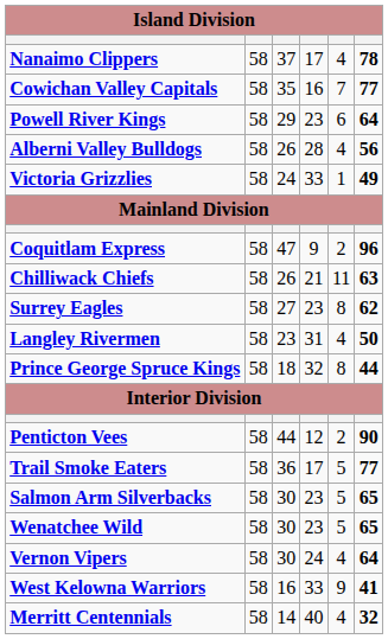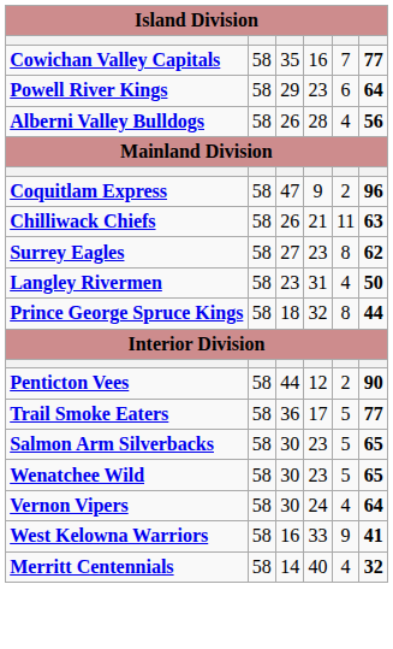 <table class="wikitable sortable" style="text-align:center">
 <tr style="background:#cd8c8d;">
 <td colspan="6"><strong>Island Division</strong></td>
 </tr>
 <tr>
 <th class="unsortable"></th>
 <th></th>
 <th></th>
 <th></th>
 <th></th>
 <th></th>
-</tr>
-<tr>
-<td align=left><strong><a href='#'>Nanaimo Clippers</a></strong></td>
-<td>58</td>
-<td>37</td>
-<td>17</td>
-<td>4</td>
-<td><strong>78</strong></td>
 </tr>
 <tr>
 <td align=left><strong><a href='#'>Cowichan Valley Capitals</a></strong></td>
 <td>58</td>
 <td>35</td>
 <td>16</td>
 <td>7</td>
 <td><strong>77</strong></td>
 </tr>
 <tr>
 <td align=left><strong><a href='#'>Powell River Kings</a></strong></td>
 <td>58</td>
 <td>29</td>
 <td>23</td>
 <td>6</td>
 <td><strong>64</strong></td>
 </tr>
 <tr>
 <td align=left><strong><a href='#'>Alberni Valley Bulldogs</a></strong></td>
 <td>58</td>
 <td>26</td>
 <td>28</td>
 <td>4</td>
 <td><strong>56</strong></td>
-</tr>
-<tr>
-<td align=left><strong><a href='#'>Victoria Grizzlies</a></strong></td>
-<td>58</td>
-<td>24</td>
-<td>33</td>
-<td>1</td>
-<td><strong>49</strong></td>
 </tr>
 <tr style="background:#cd8c8d;">
 <td colspan="6"><strong>Mainland Division</strong></td>
 </tr>
 <tr>
 <th class="unsortable"></th>
 <th></th>
 <th></th>
 <th></th>
 <th></th>
 <th></th>
 </tr>
 <tr>
 <td align=left><strong><a href='#'>Coquitlam Express</a></strong></td>
 <td>58</td>
 <td>47</td>
 <td>9</td>
 <td>2</td>
 <td><strong>96</strong></td>
 </tr>
 <tr>
 <td align=left><strong><a href='#'>Chilliwack Chiefs</a></strong></td>
 <td>58</td>
 <td>26</td>
 <td>21</td>
 <td>11</td>
 <td><strong>63</strong></td>
 </tr>
 <tr>
 <td align=left><strong><a href='#'>Surrey Eagles</a></strong></td>
 <td>58</td>
 <td>27</td>
 <td>23</td>
 <td>8</td>
 <td><strong>62</strong></td>
 </tr>
 <tr>
 <td align=left><strong><a href='#'>Langley Rivermen</a></strong></td>
 <td>58</td>
 <td>23</td>
 <td>31</td>
 <td>4</td>
 <td><strong>50</strong></td>
 </tr>
 <tr>
 <td align=left><strong><a href='#'>Prince George Spruce Kings</a></strong></td>
 <td>58</td>
 <td>18</td>
 <td>32</td>
 <td>8</td>
 <td><strong>44</strong></td>
 </tr>
 <tr style="background:#cd8c8d;">
 <td colspan="6"><strong>Interior Division</strong></td>
 </tr>
 <tr>
 <th class="unsortable"></th>
 <th></th>
 <th></th>
 <th></th>
 <th></th>
 <th></th>
 </tr>
 <tr>
 <td align=left><strong><a href='#'>Penticton Vees</a></strong></td>
 <td>58</td>
 <td>44</td>
 <td>12</td>
 <td>2</td>
 <td><strong>90</strong></td>
 </tr>
 <tr>
 <td align=left><strong><a href='#'>Trail Smoke Eaters</a></strong></td>
 <td>58</td>
 <td>36</td>
 <td>17</td>
 <td>5</td>
 <td><strong>77</strong></td>
 </tr>
 <tr>
 <td align=left><strong><a href='#'>Salmon Arm Silverbacks</a></strong></td>
 <td>58</td>
 <td>30</td>
 <td>23</td>
 <td>5</td>
 <td><strong>65</strong></td>
 </tr>
 <tr>
 <td align=left><strong><a href='#'>Wenatchee Wild</a></strong></td>
 <td>58</td>
 <td>30</td>
 <td>23</td>
 <td>5</td>
 <td><strong>65</strong></td>
 </tr>
 <tr>
 <td align=left><strong><a href='#'>Vernon Vipers</a></strong></td>
 <td>58</td>
 <td>30</td>
 <td>24</td>
 <td>4</td>
 <td><strong>64</strong></td>
 </tr>
 <tr>
 <td align=left><strong><a href='#'>West Kelowna Warriors</a></strong></td>
 <td>58</td>
 <td>16</td>
 <td>33</td>
 <td>9</td>
 <td><strong>41</strong></td>
 </tr>
 <tr>
 <td align=left><strong><a href='#'>Merritt Centennials</a></strong></td>
 <td>58</td>
 <td>14</td>
 <td>40</td>
 <td>4</td>
 <td><strong>32</strong></td>
 </tr>
 </table>
